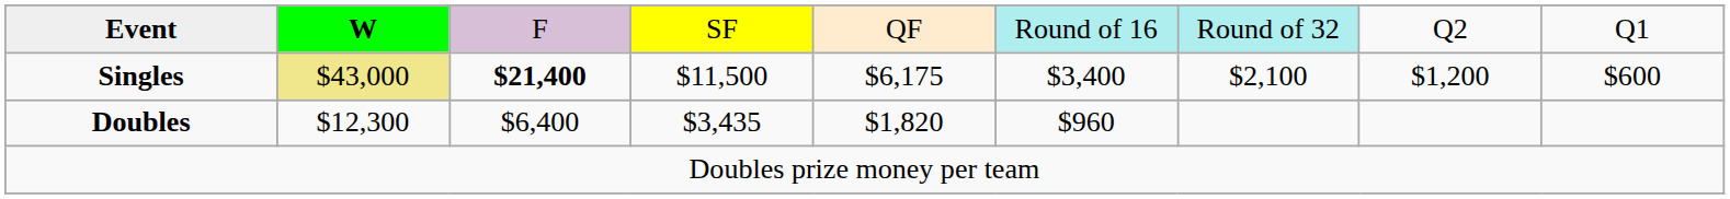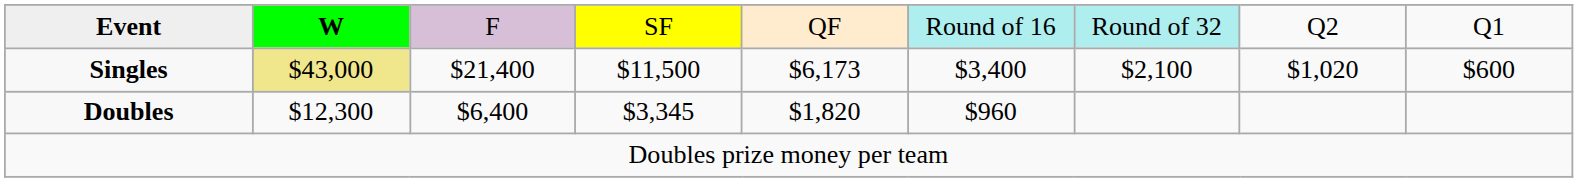 <table class="wikitable" style="font-size:90%; text-align:center;">
 <tr>
 <td style="width:130px; background:#efefef;"><strong>Event</strong></td>
 <td style="width:80px; background:lime;"><strong>W</strong></td>
 <td style="width:85px; background:thistle;">F</td>
 <td style="width:85px; background:#ffff00;">SF</td>
 <td style="width:85px; background:#ffebcd;">QF</td>
 <td style="width:85px; background:#afeeee;">Round of 16</td>
 <td style="width:85px; background:#afeeee;">Round of 32</td>
 <td style="width:85px;">Q2</td>
 <td style="width:85px;">Q1</td>
 </tr>
 <tr>
 <td style="background:#f8f8f8;"><strong>Singles</strong></td>
 <td style="background: khaki;">$43,000</td>
-<td><strong>$21,400</strong></td>
+<td>$21,400</td>
 <td>$11,500</td>
-<td>$6,175</td>
+<td>$6,173</td>
 <td>$3,400</td>
 <td>$2,100</td>
-<td>$1,200</td>
+<td>$1,020</td>
 <td>$600</td>
 </tr>
 <tr>
 <td style="background:#f8f8f8;"><strong>Doubles</strong></td>
 <td>$12,300</td>
 <td>$6,400</td>
-<td>$3,435</td>
+<td>$3,345</td>
 <td>$1,820</td>
 <td>$960</td>
 <td></td>
 <td></td>
 <td></td>
 </tr>
 <tr>
 <td colspan=10>Doubles prize money per team</td>
 </tr>
 </table>
